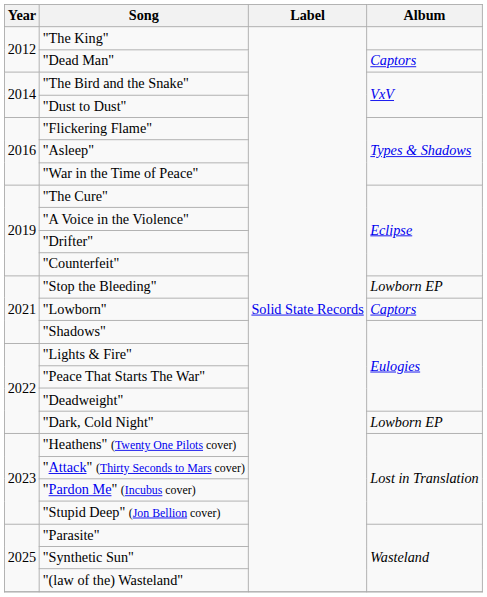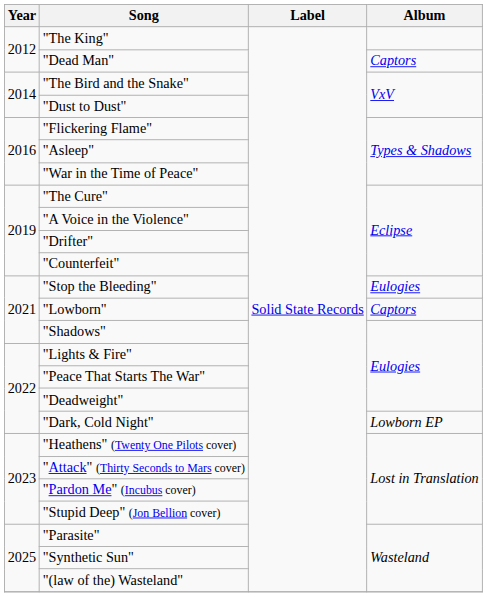 <table class="wikitable">
 <tr>
 <th>Year</th>
 <th>Song</th>
 <th>Label</th>
 <th>Album</th>
 </tr>
 <tr>
 <td rowspan="2">2012</td>
 <td>"The King"</td>
 <td rowspan="25"><a href='#'>Solid State Records</a></td>
 <td></td>
 </tr>
 <tr>
 <td>"Dead Man"</td>
 <td><em><a href='#'>Captors</a></em></td>
 </tr>
 <tr>
 <td rowspan="2">2014</td>
 <td>"The Bird and the Snake"</td>
 <td rowspan="2"><em><a href='#'>VxV</a></em></td>
 </tr>
 <tr>
 <td>"Dust to Dust"</td>
 </tr>
 <tr>
 <td rowspan="3">2016</td>
 <td>"Flickering Flame"</td>
 <td rowspan="3"><em><a href='#'>Types & Shadows</a></em></td>
 </tr>
 <tr>
 <td>"Asleep"</td>
 </tr>
 <tr>
 <td>"War in the Time of Peace"</td>
 </tr>
 <tr>
 <td rowspan="4">2019</td>
 <td>"The Cure"</td>
 <td rowspan="4"><em><a href='#'>Eclipse</a></em></td>
 </tr>
 <tr>
 <td>"A Voice in the Violence"</td>
 </tr>
 <tr>
 <td>"Drifter"</td>
 </tr>
 <tr>
 <td>"Counterfeit"</td>
 </tr>
 <tr>
 <td rowspan="3">2021</td>
 <td>"Stop the Bleeding"</td>
-<td><em>Lowborn EP</em></td>
+<td><em><a href='#'>Eulogies</a></em></td>
 </tr>
 <tr>
 <td>"Lowborn"</td>
 <td><em><a href='#'>Captors</a></em></td>
 </tr>
 <tr>
 <td>"Shadows"</td>
 <td rowspan="4"><em><a href='#'>Eulogies</a></em></td>
 </tr>
 <tr>
 <td rowspan="4">2022</td>
 <td>"Lights & Fire"</td>
 </tr>
 <tr>
 <td>"Peace That Starts The War"</td>
 </tr>
 <tr>
 <td>"Deadweight"</td>
 </tr>
 <tr>
 <td>"Dark, Cold Night"</td>
 <td><em>Lowborn EP</em></td>
 </tr>
 <tr>
 <td rowspan="4">2023</td>
 <td>"Heathens" <small>(<a href='#'>Twenty One Pilots</a> cover)</small></td>
 <td rowspan="4"><em>Lost in Translation</em></td>
 </tr>
 <tr>
 <td>"<a href='#'>Attack</a>" <small>(<a href='#'>Thirty Seconds to Mars</a> cover)</small></td>
 </tr>
 <tr>
 <td>"<a href='#'>Pardon Me</a>" <small>(<a href='#'>Incubus</a> cover)</small></td>
 </tr>
 <tr>
 <td>"Stupid Deep" <small>(<a href='#'>Jon Bellion</a> cover)</small></td>
 </tr>
 <tr>
 <td rowspan="3">2025</td>
 <td>"Parasite"</td>
 <td rowspan="3"><em>Wasteland</em></td>
 </tr>
 <tr>
 <td>"Synthetic Sun"</td>
 </tr>
 <tr>
 <td>"(law of the) Wasteland"</td>
 </tr>
 <tr>
 </tr>
 </table>
